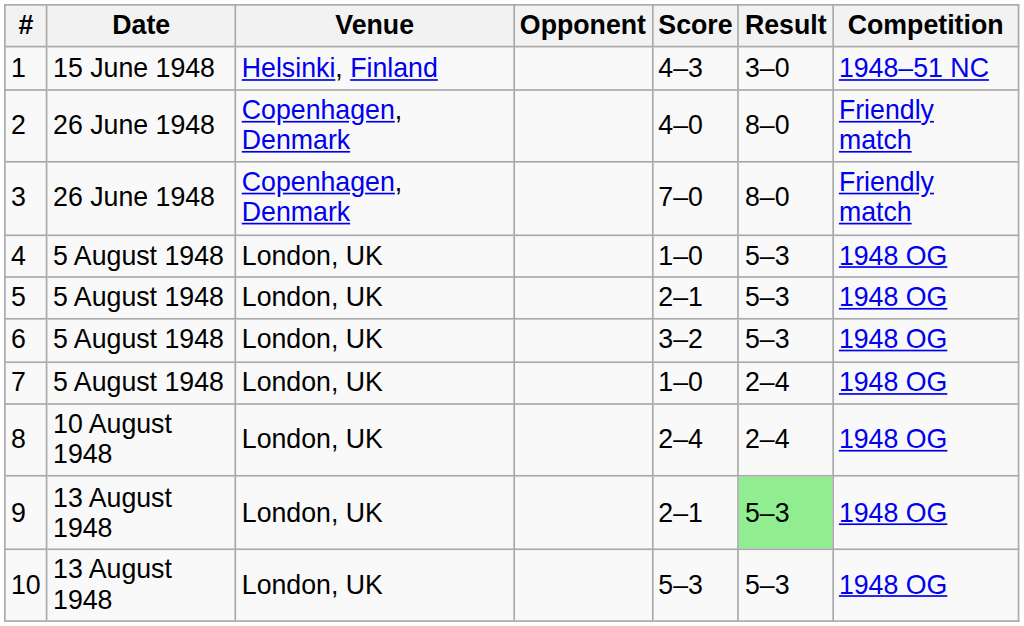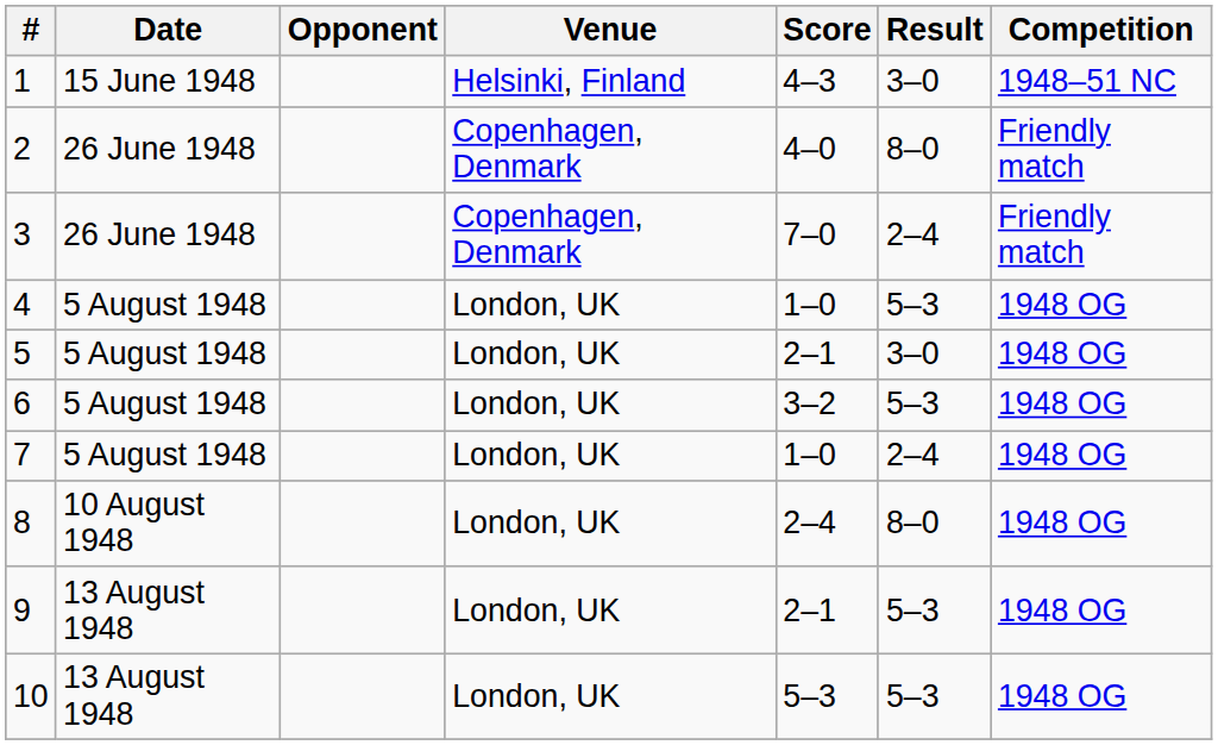 <table class="wikitable">
 <tr>
 <th>#</th>
 <th>Date</th>
+<th>Opponent</th>
 <th>Venue</th>
-<th>Opponent</th>
 <th>Score</th>
 <th>Result</th>
 <th>Competition</th>
 </tr>
 <tr>
 <td>1</td>
 <td>15 June 1948</td>
+<td></td>
 <td><a href='#'>Helsinki</a>, <a href='#'>Finland</a></td>
-<td></td>
 <td>4–3</td>
 <td>3–0</td>
 <td><a href='#'>1948–51 NC</a></td>
 </tr>
 <tr>
 <td>2</td>
 <td>26 June 1948</td>
+<td></td>
 <td><a href='#'>Copenhagen</a>, <a href='#'>Denmark</a></td>
-<td></td>
 <td>4–0</td>
 <td>8–0</td>
 <td><a href='#'>Friendly match</a></td>
 </tr>
 <tr>
 <td>3</td>
 <td>26 June 1948</td>
+<td></td>
 <td><a href='#'>Copenhagen</a>, <a href='#'>Denmark</a></td>
-<td></td>
 <td>7–0</td>
-<td>8–0</td>
+<td>2–4</td>
 <td><a href='#'>Friendly match</a></td>
 </tr>
 <tr>
 <td>4</td>
 <td>5 August 1948</td>
+<td></td>
 <td>London, UK</td>
-<td></td>
 <td>1–0</td>
 <td>5–3</td>
 <td><a href='#'>1948 OG</a></td>
 </tr>
 <tr>
 <td>5</td>
 <td>5 August 1948</td>
+<td></td>
 <td>London, UK</td>
-<td></td>
 <td>2–1</td>
-<td>5–3</td>
+<td>3–0</td>
 <td><a href='#'>1948 OG</a></td>
 </tr>
 <tr>
 <td>6</td>
 <td>5 August 1948</td>
+<td></td>
 <td>London, UK</td>
-<td></td>
 <td>3–2</td>
 <td>5–3</td>
 <td><a href='#'>1948 OG</a></td>
 </tr>
 <tr>
 <td>7</td>
 <td>5 August 1948</td>
+<td></td>
 <td>London, UK</td>
-<td></td>
 <td>1–0</td>
 <td>2–4</td>
 <td><a href='#'>1948 OG</a></td>
 </tr>
 <tr>
 <td>8</td>
 <td>10 August 1948</td>
+<td></td>
 <td>London, UK</td>
-<td></td>
 <td>2–4</td>
-<td>2–4</td>
+<td>8–0</td>
 <td><a href='#'>1948 OG</a></td>
 </tr>
 <tr>
 <td>9</td>
 <td>13 August 1948</td>
+<td></td>
 <td>London, UK</td>
-<td></td>
 <td>2–1</td>
-<td style="background: lightgreen;">5–3</td>
+<td>5–3</td>
 <td><a href='#'>1948 OG</a></td>
 </tr>
 <tr>
 <td>10</td>
 <td>13 August 1948</td>
+<td></td>
 <td>London, UK</td>
-<td></td>
 <td>5–3</td>
 <td>5–3</td>
 <td><a href='#'>1948 OG</a></td>
 </tr>
 </table>
